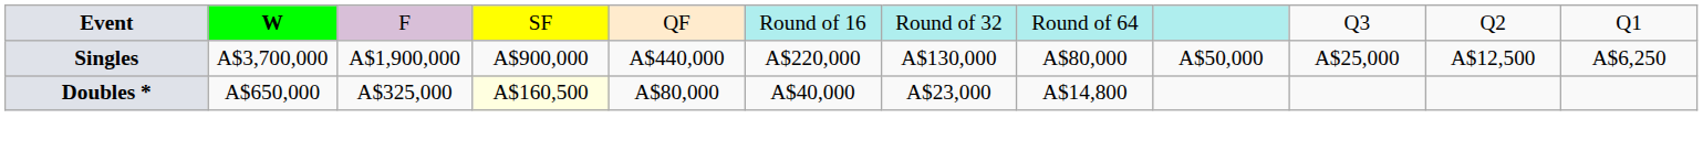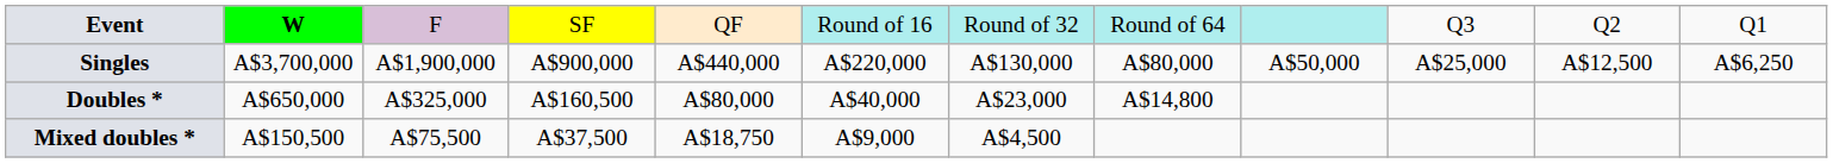 <table class="wikitable" style="font-size:90%;text-align:center">
 <tr>
 <td style="width:130px; background:#dfe2e9;"><strong>Event</strong></td>
 <td style="width:80px; background:lime;"><strong>W</strong></td>
 <td style="width:85px; background:thistle;">F</td>
 <td style="width:85px; background:#ff0;">SF</td>
 <td style="width:85px; background:#ffebcd;">QF</td>
 <td style="width:85px; background:#afeeee;">Round of 16</td>
 <td style="width:85px; background:#afeeee;">Round of 32</td>
 <td style="width:85px; background:#afeeee;">Round of 64</td>
 <td style="width:85px; background:#afeeee;"></td>
 <td style="width:85px;">Q3</td>
 <td style="width:85px;">Q2</td>
 <td style="width:85px;">Q1</td>
 </tr>
 <tr>
 <td style="background:#dfe2e9;"><strong>Singles</strong></td>
 <td>A$3,700,000</td>
 <td>A$1,900,000</td>
 <td>A$900,000</td>
 <td>A$440,000</td>
 <td>A$220,000</td>
 <td>A$130,000</td>
 <td>A$80,000</td>
 <td>A$50,000</td>
 <td>A$25,000</td>
 <td>A$12,500</td>
 <td>A$6,250</td>
 </tr>
 <tr>
 <td style="background:#dfe2e9;"><strong>Doubles *</strong></td>
 <td>A$650,000</td>
 <td>A$325,000</td>
-<td style="background: lightyellow;">A$160,500</td>
+<td>A$160,500</td>
 <td>A$80,000</td>
 <td>A$40,000</td>
 <td>A$23,000</td>
 <td>A$14,800</td>
 <td></td>
 <td></td>
 <td></td>
 <td></td>
 </tr>
+<tr>
+<td style="background:#dfe2e9;"><strong>Mixed doubles *</strong></td>
+<td>A$150,500</td>
+<td>A$75,500</td>
+<td>A$37,500</td>
+<td>A$18,750</td>
+<td>A$9,000</td>
+<td>A$4,500</td>
+<td></td>
+<td></td>
+<td></td>
+<td></td>
+<td><br></td>
+</tr>
 </table>
